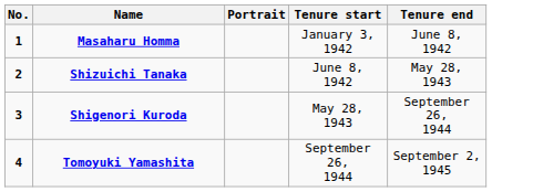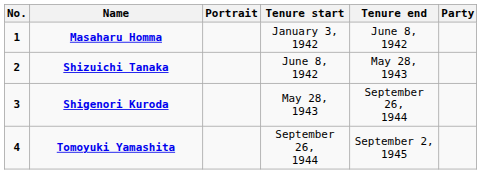 <table class="wikitable" style="text-align:center" |>
 <tr>
 <th>No.</th>
 <th width="200px">Name</th>
 <th>Portrait</th>
 <th width="100px">Tenure start</th>
 <th width="100px">Tenure end</th>
+<th><strong>Party</strong></th>
 </tr>
 <tr>
 <td><strong>1</strong></td>
 <td><strong><a href='#'>Masaharu Homma</a></strong><br></td>
 <td></td>
 <td>January 3,<br>1942</td>
 <td>June 8,<br>1942</td>
+<td></td>
 </tr>
 <tr>
 <td><strong>2</strong></td>
 <td><strong><a href='#'>Shizuichi Tanaka</a></strong><br></td>
 <td></td>
 <td>June 8,<br>1942</td>
 <td>May 28,<br>1943</td>
+<td></td>
 </tr>
 <tr>
 <td><strong>3</strong></td>
 <td><strong><a href='#'>Shigenori Kuroda</a></strong><br></td>
 <td></td>
 <td>May 28,<br>1943</td>
 <td>September 26,<br>1944</td>
+<td></td>
 </tr>
 <tr>
 <td><strong>4</strong></td>
 <td><strong><a href='#'>Tomoyuki Yamashita</a></strong><br></td>
 <td></td>
 <td>September 26,<br>1944</td>
 <td>September 2,<br>1945</td>
+<td></td>
 </tr>
 </table>
